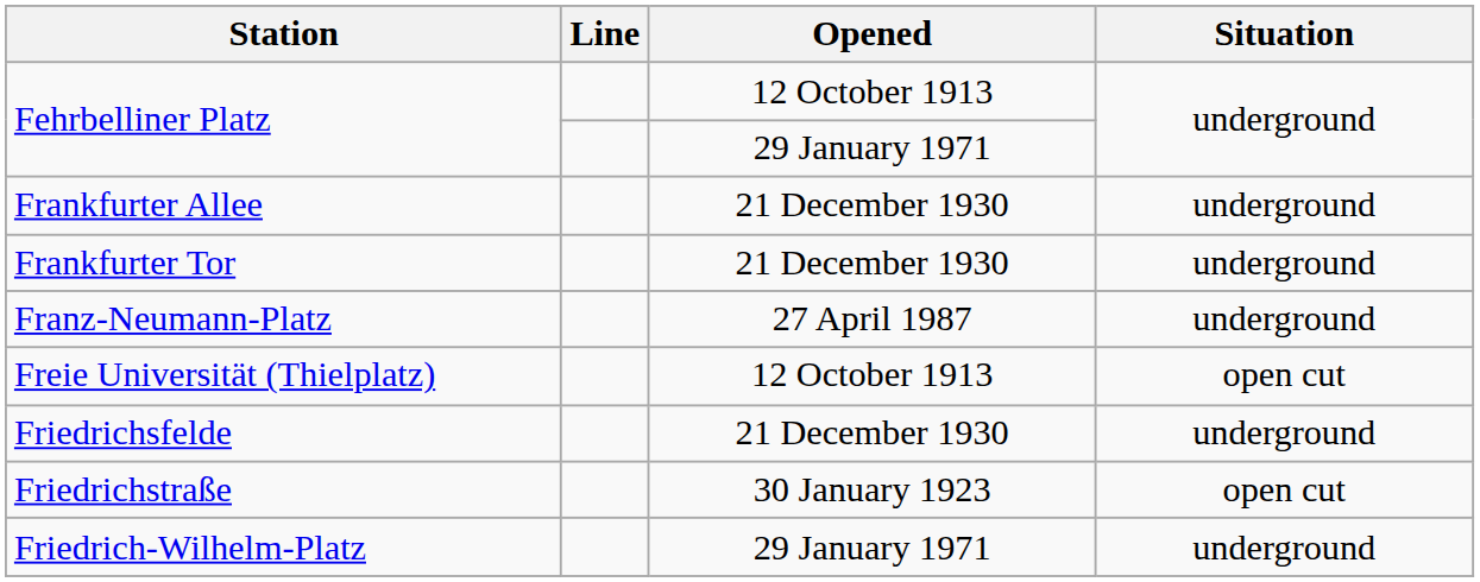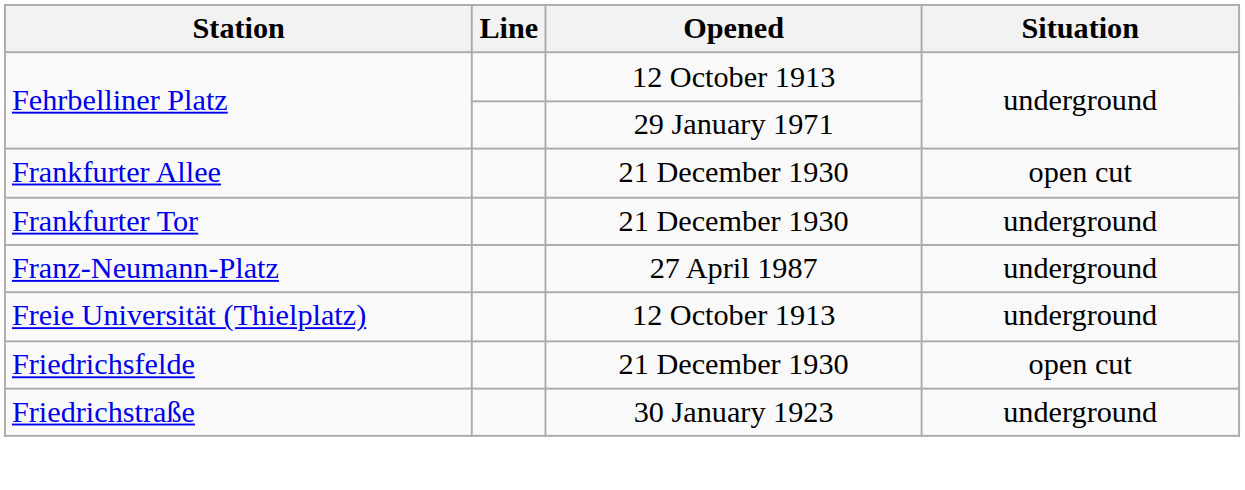 <table class="wikitable" style="text-align:center">
 <tr>
 <th style="width:15em">Station</th>
 <th>Line</th>
 <th style="width:12em">Opened</th>
 <th style="width:10em">Situation</th>
 </tr>
 <tr>
 <td rowspan="2" align="left"><a href='#'>Fehrbelliner Platz</a></td>
 <td></td>
 <td>12 October 1913</td>
 <td rowspan="2">underground</td>
 </tr>
 <tr>
 <td></td>
 <td>29 January 1971</td>
 </tr>
 <tr>
 <td align="left"><a href='#'>Frankfurter Allee</a></td>
 <td></td>
 <td>21 December 1930</td>
-<td>underground</td>
+<td>open cut</td>
 </tr>
 <tr>
 <td align="left"><a href='#'>Frankfurter Tor</a></td>
 <td></td>
 <td>21 December 1930</td>
 <td>underground</td>
 </tr>
 <tr>
 <td align="left"><a href='#'>Franz-Neumann-Platz</a></td>
 <td></td>
 <td>27 April 1987</td>
 <td>underground</td>
 </tr>
 <tr>
 <td align="left"><a href='#'>Freie Universität (Thielplatz)</a></td>
 <td></td>
 <td>12 October 1913</td>
-<td>open cut</td>
+<td>underground</td>
 </tr>
 <tr>
 <td align="left"><a href='#'>Friedrichsfelde</a></td>
 <td></td>
 <td>21 December 1930</td>
-<td>underground</td>
+<td>open cut</td>
 </tr>
 <tr>
 <td align="left"><a href='#'>Friedrichstraße</a></td>
 <td></td>
 <td>30 January 1923</td>
-<td>open cut</td>
-</tr>
-<tr>
-<td align="left"><a href='#'>Friedrich-Wilhelm-Platz</a></td>
-<td></td>
-<td>29 January 1971</td>
 <td>underground</td>
 </tr>
 </table>
